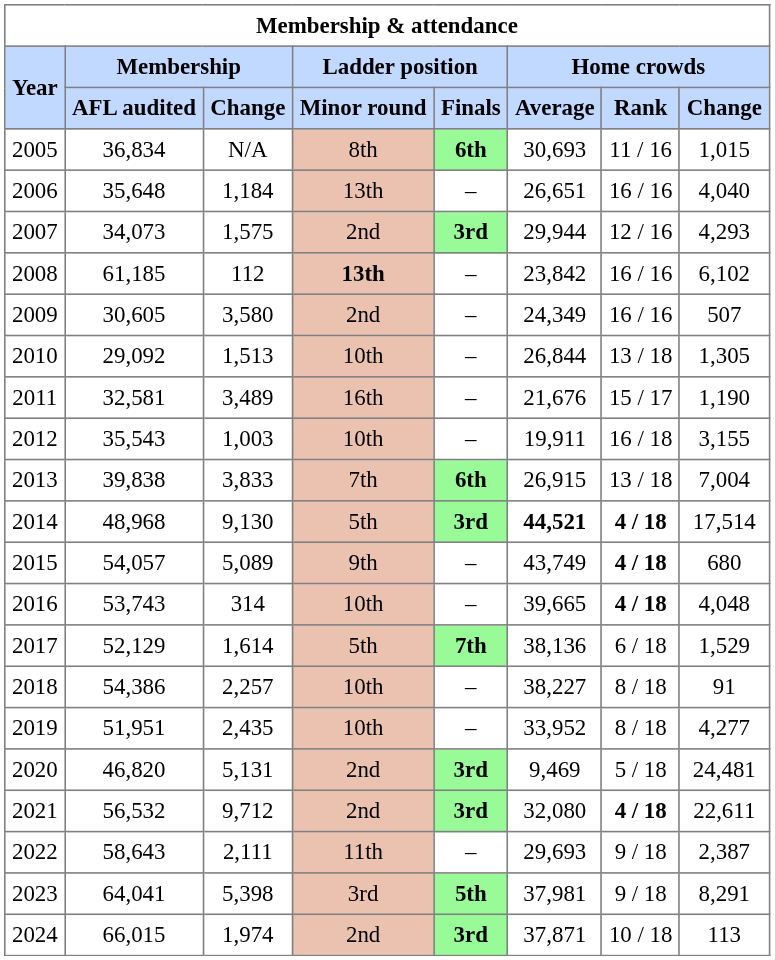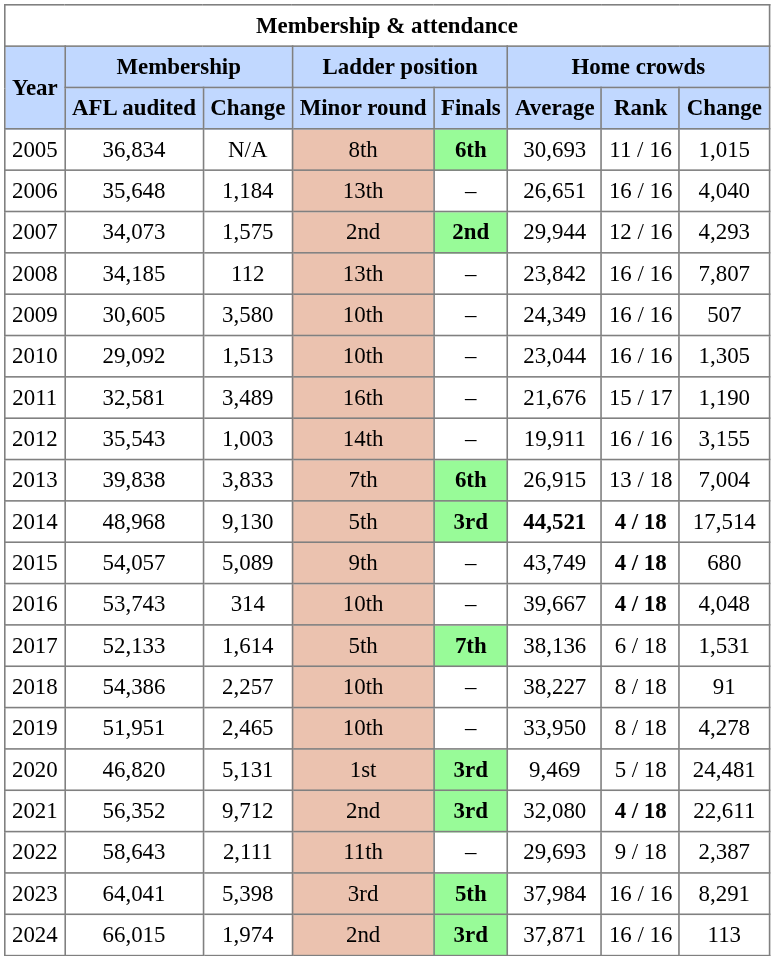 <table border="1" cellpadding="4" cellspacing="0" style="text-align:center; font-size:90%; border-collapse:collapse;">
 <tr>
 <th colspan="8">Membership & attendance</th>
 </tr>
 <tr style="background:#C1D8FF;">
 <th rowspan="3">Year</th>
 <th colspan="2">Membership</th>
 <th colspan="2" rowspan="2">Ladder position</th>
 <th colspan="3">Home crowds</th>
 </tr>
 <tr>
 <th rowspan="2" style="background:#C1D8FF;">AFL audited</th>
 <th rowspan="2" style="background:#C1D8FF;">Change</th>
 <th rowspan="2" style="background:#C1D8FF;">Average</th>
 <th rowspan="2" style="background:#C1D8FF;">Rank</th>
 <th rowspan="2" style="background:#C1D8FF;">Change</th>
 </tr>
 <tr>
 <th style="background:#C1D8FF;">Minor round</th>
 <th style="background:#C1D8FF;">Finals</th>
 </tr>
 <tr>
 <td>2005</td>
 <td>36,834</td>
 <td style="text-align:center">N/A</td>
 <td style="background:#ebc2af;">8th</td>
 <td style="background:#98FB98;"><strong>6th</strong></td>
 <td style="text-align:center">30,693</td>
 <td>11 / 16</td>
 <td style="text-align:center"> 1,015</td>
 </tr>
 <tr>
 <td>2006</td>
 <td>35,648</td>
 <td style="text-align:center"> 1,184</td>
 <td style="background:#ebc2af;">13th</td>
 <td>–</td>
 <td style="text-align:center">26,651</td>
 <td>16 / 16</td>
 <td style="text-align:center"> 4,040</td>
 </tr>
 <tr>
 <td>2007</td>
 <td>34,073</td>
 <td style="text-align:center"> 1,575</td>
 <td style="background:#ebc2af;">2nd</td>
-<td style="background:#98FB98;"><strong>3rd</strong></td>
+<td style="background:#98FB98;"><strong>2nd</strong></td>
 <td style="text-align:center">29,944</td>
 <td>12 / 16</td>
 <td style="text-align:center"> 4,293</td>
 </tr>
 <tr>
 <td>2008</td>
-<td>61,185</td>
+<td>34,185</td>
 <td style="text-align:center"> 112</td>
-<td style="background:#ebc2af;"><strong>13th</strong></td>
+<td style="background:#ebc2af;">13th</td>
 <td>–</td>
 <td style="text-align:center">23,842</td>
 <td>16 / 16</td>
-<td style="text-align:center"> 6,102</td>
+<td style="text-align:center"> 7,807</td>
 </tr>
 <tr>
 <td>2009</td>
 <td>30,605</td>
 <td style="text-align:center"> 3,580</td>
-<td style="background:#ebc2af;">2nd</td>
+<td style="background:#ebc2af;">10th</td>
 <td>–</td>
 <td style="text-align:center">24,349</td>
 <td>16 / 16</td>
 <td style="text-align:center"> 507</td>
 </tr>
 <tr>
 <td>2010</td>
 <td>29,092</td>
 <td style="text-align:center"> 1,513</td>
 <td style="background:#ebc2af;">10th</td>
 <td>–</td>
-<td style="text-align:center">26,844</td>
-<td>13 / 18</td>
+<td style="text-align:center">23,044</td>
+<td>16 / 16</td>
 <td style="text-align:center"> 1,305</td>
 </tr>
 <tr>
 <td>2011</td>
 <td>32,581</td>
 <td style="text-align:center"> 3,489</td>
 <td style="background:#ebc2af;">16th</td>
 <td>–</td>
 <td style="text-align:center">21,676</td>
 <td>15 / 17</td>
 <td style="text-align:center"> 1,190</td>
 </tr>
 <tr>
 <td>2012</td>
 <td>35,543</td>
 <td style="text-align:center"> 1,003</td>
-<td style="background:#ebc2af;">10th</td>
+<td style="background:#ebc2af;">14th</td>
 <td>–</td>
 <td style="text-align:center">19,911</td>
-<td>16 / 18</td>
+<td>16 / 16</td>
 <td style="text-align:center"> 3,155</td>
 </tr>
 <tr>
 <td>2013</td>
 <td>39,838</td>
 <td style="text-align:center"> 3,833</td>
 <td style="background:#ebc2af;">7th</td>
 <td style="background:#98FB98;"><strong>6th</strong></td>
 <td style="text-align:center">26,915</td>
 <td>13 / 18</td>
 <td style="text-align:center"> 7,004</td>
 </tr>
 <tr>
 <td>2014</td>
 <td style="text-align:center">48,968</td>
 <td style="text-align:center"> 9,130</td>
 <td style="background:#ebc2af;">5th</td>
 <td style="background:#98FB98;"><strong>3rd</strong></td>
 <td style="text-align:center"><strong>44,521</strong></td>
 <td><strong>4 / 18</strong></td>
 <td style="text-align:center"> 17,514</td>
 </tr>
 <tr>
 <td>2015</td>
 <td>54,057</td>
 <td style="text-align:center"> 5,089</td>
 <td style="background:#ebc2af;">9th</td>
 <td>–</td>
 <td style="text-align:center">43,749</td>
 <td><strong>4 / 18</strong></td>
 <td style="text-align:center">  680</td>
 </tr>
 <tr>
 <td>2016</td>
 <td>53,743</td>
 <td style="text-align:center">  314</td>
 <td style="background:#ebc2af;">10th</td>
 <td>–</td>
-<td>39,665</td>
+<td>39,667</td>
 <td><strong>4 / 18</strong></td>
 <td style="text-align:center">  4,048</td>
 </tr>
 <tr>
 <td>2017</td>
-<td>52,129</td>
+<td>52,133</td>
 <td style="text-align:center"> 1,614</td>
 <td style="background:#ebc2af;">5th</td>
 <td style="background:#98FB98;"><strong>7th</strong></td>
 <td>38,136</td>
 <td>6 / 18</td>
-<td style="text-align:center">  1,529</td>
+<td style="text-align:center">  1,531</td>
 </tr>
 <tr>
 <td>2018</td>
 <td>54,386</td>
 <td> 2,257</td>
 <td style="background:#ebc2af;">10th</td>
 <td>–</td>
 <td>38,227</td>
 <td>8 / 18</td>
 <td style="text-align:center"> 91</td>
 </tr>
 <tr>
 <td>2019</td>
 <td>51,951</td>
-<td> 2,435</td>
+<td> 2,465</td>
 <td style="background:#ebc2af;">10th</td>
 <td>–</td>
-<td>33,952</td>
+<td>33,950</td>
 <td>8 / 18</td>
-<td style="text-align:center"> 4,277</td>
+<td style="text-align:center"> 4,278</td>
 </tr>
 <tr>
 <td>2020</td>
 <td>46,820</td>
 <td> 5,131</td>
-<td style="background:#ebc2af;">2nd</td>
+<td style="background:#ebc2af;">1st</td>
 <td style="background:#98FB98;"><strong>3rd</strong></td>
 <td>9,469</td>
 <td>5 / 18</td>
 <td style="text-align:center"> 24,481</td>
 </tr>
 <tr>
 <td>2021</td>
-<td>56,532</td>
+<td>56,352</td>
 <td> 9,712</td>
 <td style="background:#ebc2af;">2nd</td>
 <td style="background:#98FB98;"><strong>3rd</strong></td>
 <td>32,080</td>
 <td><strong>4 / 18</strong></td>
 <td> 22,611</td>
 </tr>
 <tr>
 <td>2022</td>
 <td>58,643</td>
 <td> 2,111</td>
 <td style="background:#ebc2af;">11th</td>
 <td>–</td>
 <td>29,693</td>
 <td>9 / 18</td>
 <td> 2,387</td>
 </tr>
 <tr>
 <td>2023</td>
 <td>64,041</td>
 <td> 5,398</td>
 <td style="background:#ebc2af;">3rd</td>
 <td style="background:#98FB98;"><strong>5th</strong></td>
-<td>37,981</td>
-<td>9 / 18</td>
+<td>37,984</td>
+<td>16 / 16</td>
 <td> 8,291</td>
 </tr>
 <tr>
 <td>2024</td>
 <td>66,015</td>
 <td> 1,974</td>
 <td style="background:#ebc2af;">2nd</td>
 <td style="background:#98FB98;"><strong>3rd</strong></td>
 <td>37,871</td>
-<td>10 / 18</td>
+<td>16 / 16</td>
 <td> 113</td>
 </tr>
 </table>
